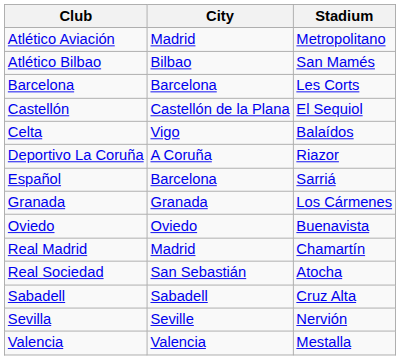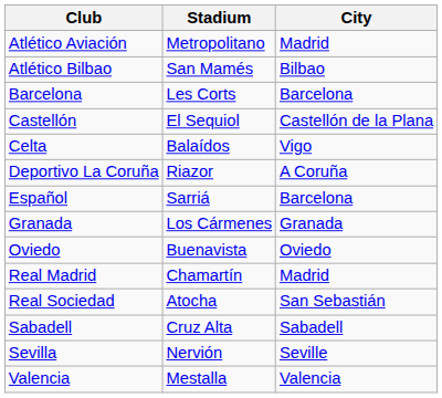 <table class="wikitable sortable">
 <tr>
 <th>Club</th>
+<th>Stadium</th>
 <th>City</th>
-<th>Stadium</th>
 </tr>
 <tr>
 <td><a href='#'>Atlético Aviación</a></td>
+<td><a href='#'>Metropolitano</a></td>
 <td><a href='#'>Madrid</a></td>
-<td><a href='#'>Metropolitano</a></td>
 </tr>
 <tr>
 <td><a href='#'>Atlético Bilbao</a></td>
+<td><a href='#'>San Mamés</a></td>
 <td><a href='#'>Bilbao</a></td>
-<td><a href='#'>San Mamés</a></td>
 </tr>
 <tr>
 <td><a href='#'>Barcelona</a></td>
+<td><a href='#'>Les Corts</a></td>
 <td><a href='#'>Barcelona</a></td>
-<td><a href='#'>Les Corts</a></td>
 </tr>
 <tr>
 <td><a href='#'>Castellón</a></td>
+<td><a href='#'>El Sequiol</a></td>
 <td><a href='#'>Castellón de la Plana</a></td>
-<td><a href='#'>El Sequiol</a></td>
 </tr>
 <tr>
 <td><a href='#'>Celta</a></td>
+<td><a href='#'>Balaídos</a></td>
 <td><a href='#'>Vigo</a></td>
-<td><a href='#'>Balaídos</a></td>
 </tr>
 <tr>
 <td><a href='#'>Deportivo La Coruña</a></td>
+<td><a href='#'>Riazor</a></td>
 <td><a href='#'>A Coruña</a></td>
-<td><a href='#'>Riazor</a></td>
 </tr>
 <tr>
 <td><a href='#'>Español</a></td>
+<td><a href='#'>Sarriá</a></td>
 <td><a href='#'>Barcelona</a></td>
-<td><a href='#'>Sarriá</a></td>
 </tr>
 <tr>
 <td><a href='#'>Granada</a></td>
+<td><a href='#'>Los Cármenes</a></td>
 <td><a href='#'>Granada</a></td>
-<td><a href='#'>Los Cármenes</a></td>
 </tr>
 <tr>
 <td><a href='#'>Oviedo</a></td>
+<td><a href='#'>Buenavista</a></td>
 <td><a href='#'>Oviedo</a></td>
-<td><a href='#'>Buenavista</a></td>
 </tr>
 <tr>
 <td><a href='#'>Real Madrid</a></td>
+<td><a href='#'>Chamartín</a></td>
 <td><a href='#'>Madrid</a></td>
-<td><a href='#'>Chamartín</a></td>
 </tr>
 <tr>
 <td><a href='#'>Real Sociedad</a></td>
+<td><a href='#'>Atocha</a></td>
 <td><a href='#'>San Sebastián</a></td>
-<td><a href='#'>Atocha</a></td>
 </tr>
 <tr>
 <td><a href='#'>Sabadell</a></td>
+<td><a href='#'>Cruz Alta</a></td>
 <td><a href='#'>Sabadell</a></td>
-<td><a href='#'>Cruz Alta</a></td>
 </tr>
 <tr>
 <td><a href='#'>Sevilla</a></td>
+<td><a href='#'>Nervión</a></td>
 <td><a href='#'>Seville</a></td>
-<td><a href='#'>Nervión</a></td>
 </tr>
 <tr>
 <td><a href='#'>Valencia</a></td>
+<td><a href='#'>Mestalla</a></td>
 <td><a href='#'>Valencia</a></td>
-<td><a href='#'>Mestalla</a></td>
 </tr>
 </table>
